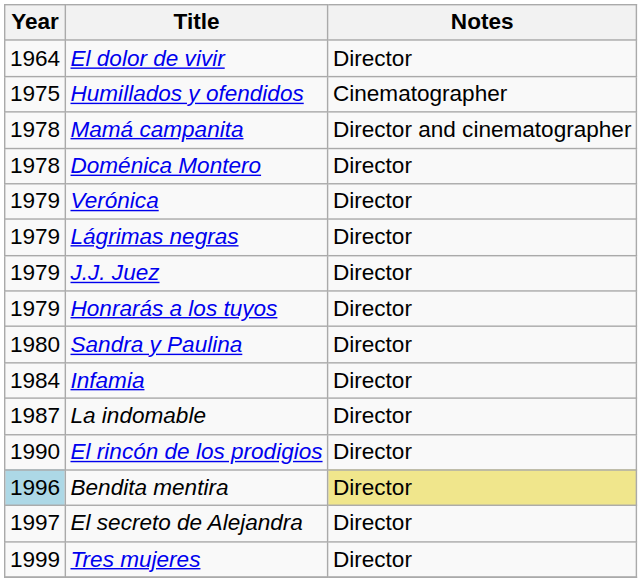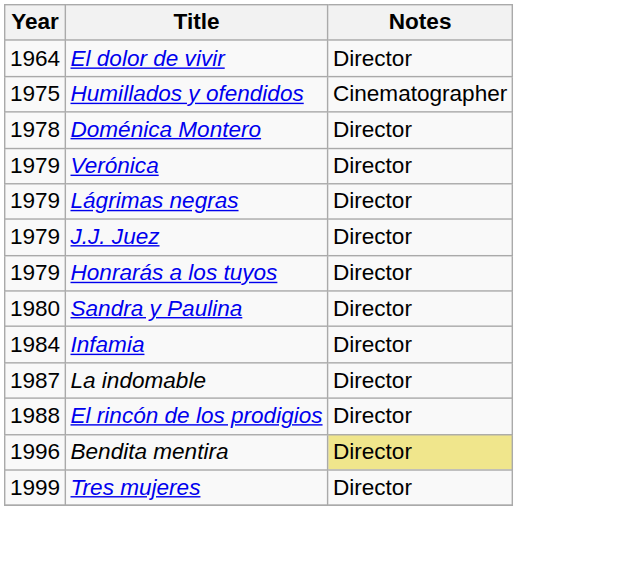 <table class="wikitable sortable">
 <tr>
 <th>Year</th>
 <th>Title</th>
 <th>Notes</th>
 </tr>
 <tr>
 <td>1964</td>
 <td><em><a href='#'>El dolor de vivir</a></em></td>
 <td>Director</td>
 </tr>
 <tr>
 <td>1975</td>
 <td><em><a href='#'>Humillados y ofendidos</a></em></td>
 <td>Cinematographer</td>
-</tr>
-<tr>
-<td>1978</td>
-<td><em><a href='#'>Mamá campanita</a></em></td>
-<td>Director and cinematographer</td>
 </tr>
 <tr>
 <td>1978</td>
 <td><em><a href='#'>Doménica Montero</a></em></td>
 <td>Director</td>
 </tr>
 <tr>
 <td>1979</td>
 <td><em><a href='#'>Verónica</a></em></td>
 <td>Director</td>
 </tr>
 <tr>
 <td>1979</td>
 <td><em><a href='#'>Lágrimas negras</a></em></td>
 <td>Director</td>
 </tr>
 <tr>
 <td>1979</td>
 <td><em><a href='#'>J.J. Juez</a></em></td>
 <td>Director</td>
 </tr>
 <tr>
 <td>1979</td>
 <td><em><a href='#'>Honrarás a los tuyos</a></em></td>
 <td>Director</td>
 </tr>
 <tr>
 <td>1980</td>
 <td><em><a href='#'>Sandra y Paulina</a></em></td>
 <td>Director</td>
 </tr>
 <tr>
 <td>1984</td>
 <td><em><a href='#'>Infamia</a></em></td>
 <td>Director</td>
 </tr>
 <tr>
 <td>1987</td>
 <td><em>La indomable</em></td>
 <td>Director</td>
 </tr>
 <tr>
-<td>1990</td>
+<td>1988</td>
 <td><em><a href='#'>El rincón de los prodigios</a></em></td>
 <td>Director</td>
 </tr>
 <tr>
-<td style="background: lightblue;">1996</td>
+<td>1996</td>
 <td><em>Bendita mentira</em></td>
 <td style="background: khaki;">Director</td>
-</tr>
-<tr>
-<td>1997</td>
-<td><em>El secreto de Alejandra</em></td>
-<td>Director</td>
 </tr>
 <tr>
 <td>1999</td>
 <td><em><a href='#'>Tres mujeres</a></em></td>
 <td>Director</td>
 </tr>
 <tr>
 </tr>
 </table>
